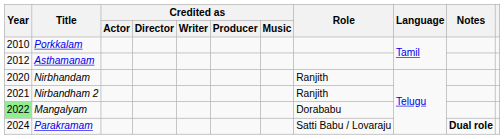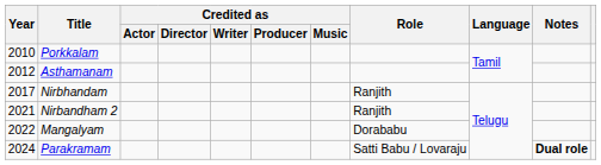 <table class="wikitable sortable">
 <tr>
 <th rowspan="2">Year</th>
 <th rowspan="2">Title</th>
 <th colspan="5">Credited as</th>
 <th rowspan="2">Role</th>
 <th rowspan="2">Language</th>
 <th rowspan="2" class="unsortable">Notes</th>
 <th rowspan="2" scope="col" class="unsortable"></th>
 </tr>
 <tr>
 <th>Actor</th>
 <th>Director</th>
 <th>Writer</th>
 <th>Producer</th>
 <th>Music</th>
 </tr>
 <tr>
 <td>2010</td>
 <td><em><a href='#'>Porkkalam</a></em></td>
 <td></td>
 <td></td>
 <td></td>
 <td></td>
 <td></td>
 <td></td>
 <td rowspan="2"><a href='#'>Tamil</a></td>
 <td></td>
 <td></td>
 </tr>
 <tr>
 <td>2012</td>
 <td><em><a href='#'>Asthamanam</a></em></td>
 <td></td>
 <td></td>
 <td></td>
 <td></td>
 <td></td>
 <td></td>
 <td></td>
 <td></td>
 </tr>
 <tr>
-<td>2020</td>
+<td>2017</td>
 <td><em>Nirbhandam</em></td>
 <td></td>
 <td></td>
 <td></td>
 <td></td>
 <td></td>
 <td>Ranjith</td>
 <td rowspan="4"><a href='#'>Telugu</a></td>
 <td></td>
 <td></td>
 </tr>
 <tr>
 <td>2021</td>
 <td><em>Nirbandham 2</em></td>
 <td></td>
 <td></td>
 <td></td>
 <td></td>
 <td></td>
 <td>Ranjith</td>
 <td></td>
 <td></td>
 </tr>
 <tr>
-<td style="background: lightgreen;">2022</td>
+<td>2022</td>
 <td><em>Mangalyam</em></td>
 <td></td>
 <td></td>
 <td></td>
 <td></td>
 <td></td>
 <td>Dorababu</td>
 <td></td>
 <td></td>
 </tr>
 <tr>
 <td rowspan="4">2024</td>
 <td><em><a href='#'>Parakramam</a></em></td>
 <td></td>
 <td></td>
 <td></td>
 <td></td>
 <td></td>
 <td>Satti Babu / Lovaraju</td>
 <td><strong>Dual role</strong></td>
 <td></td>
 </tr>
 </table>
